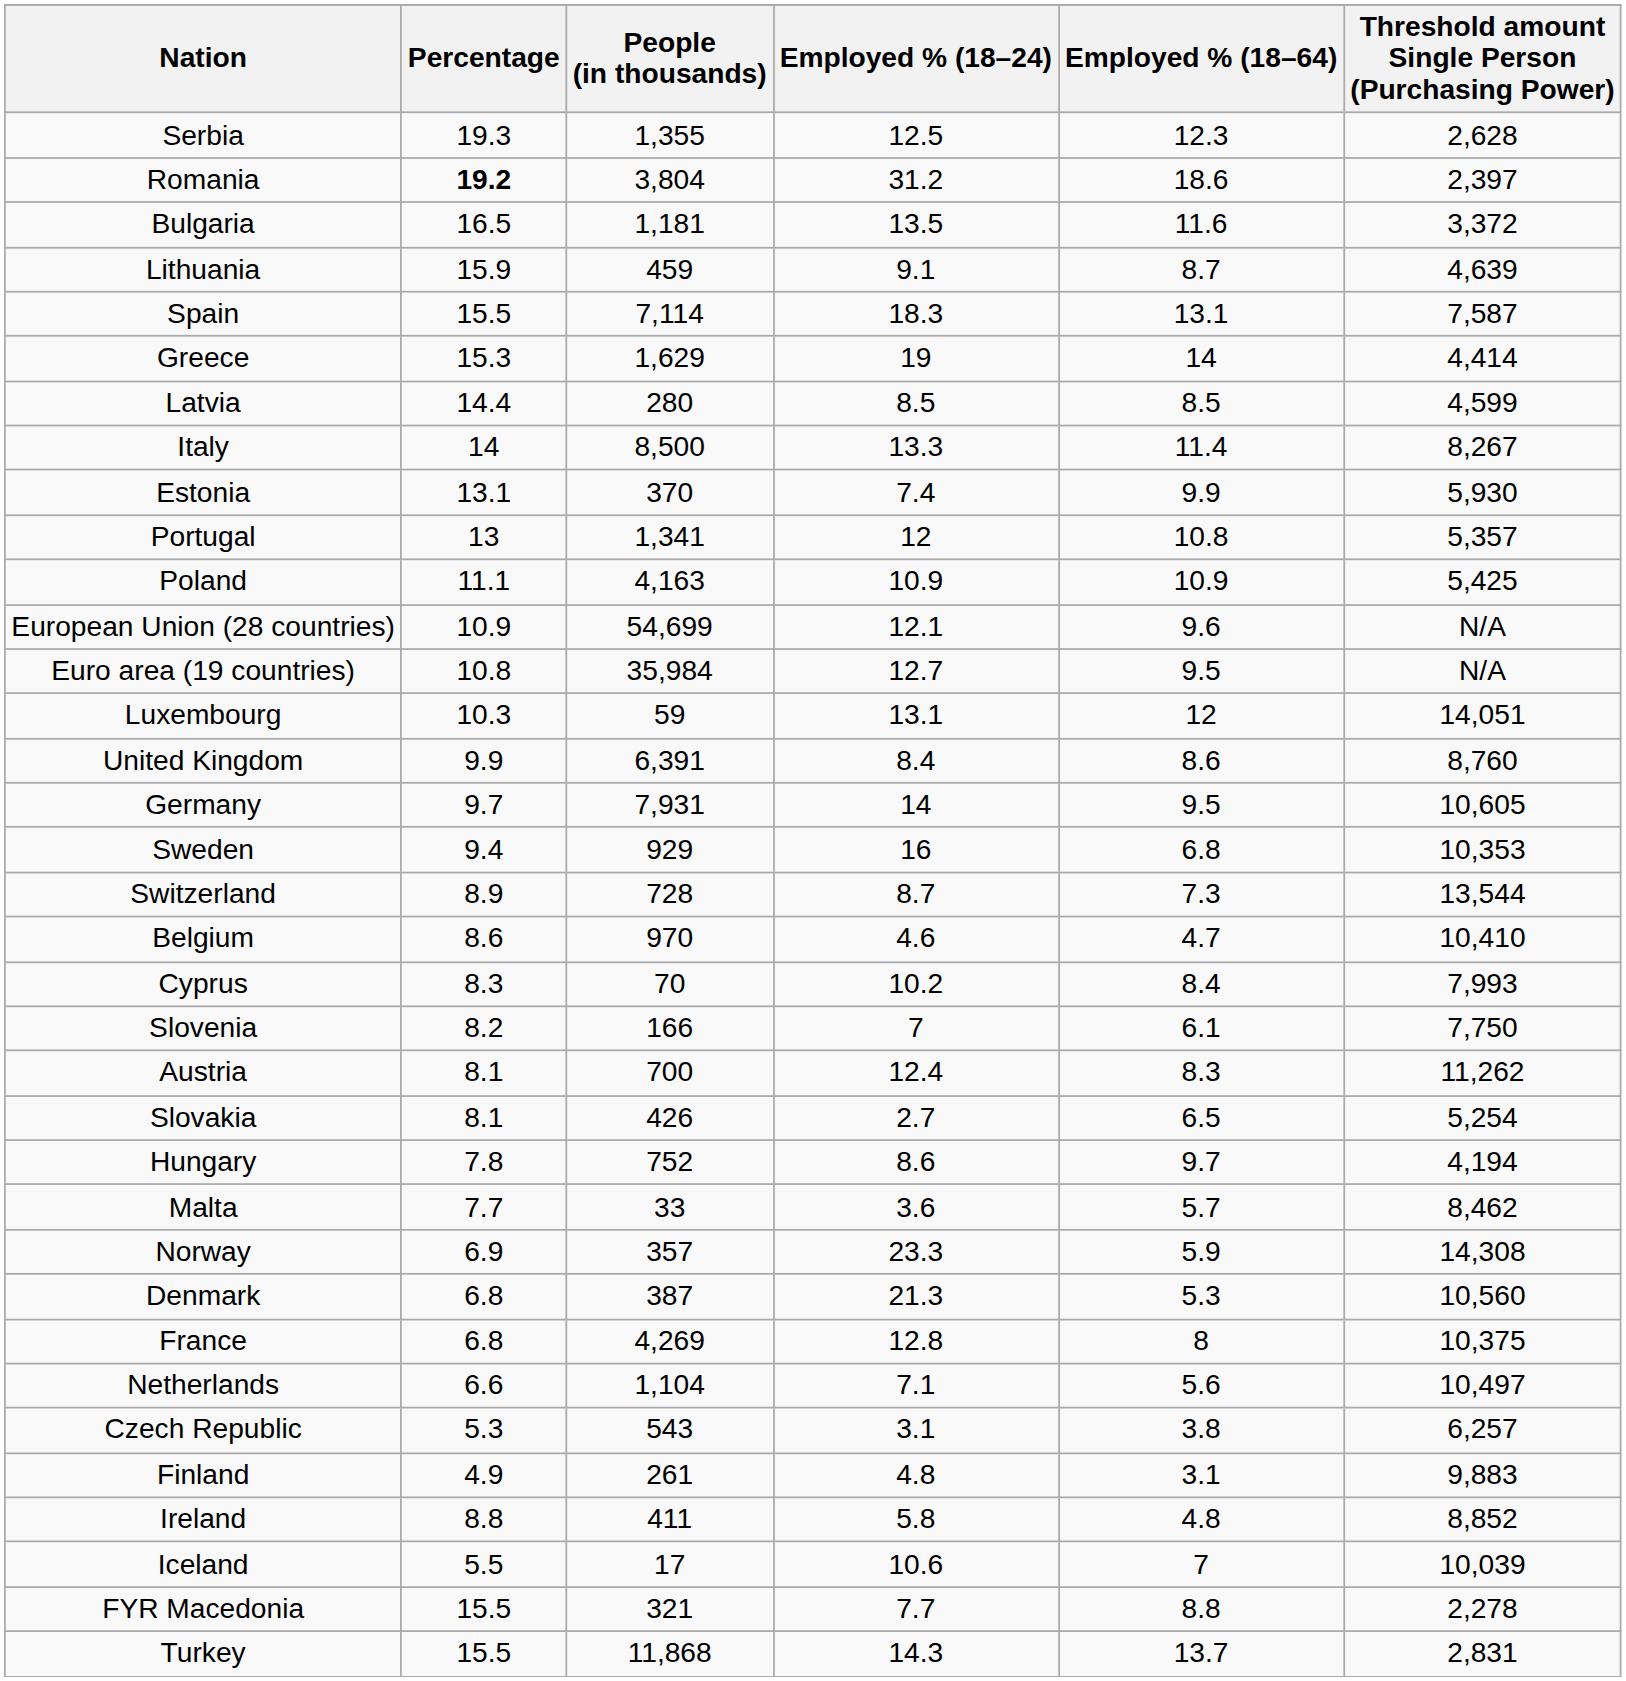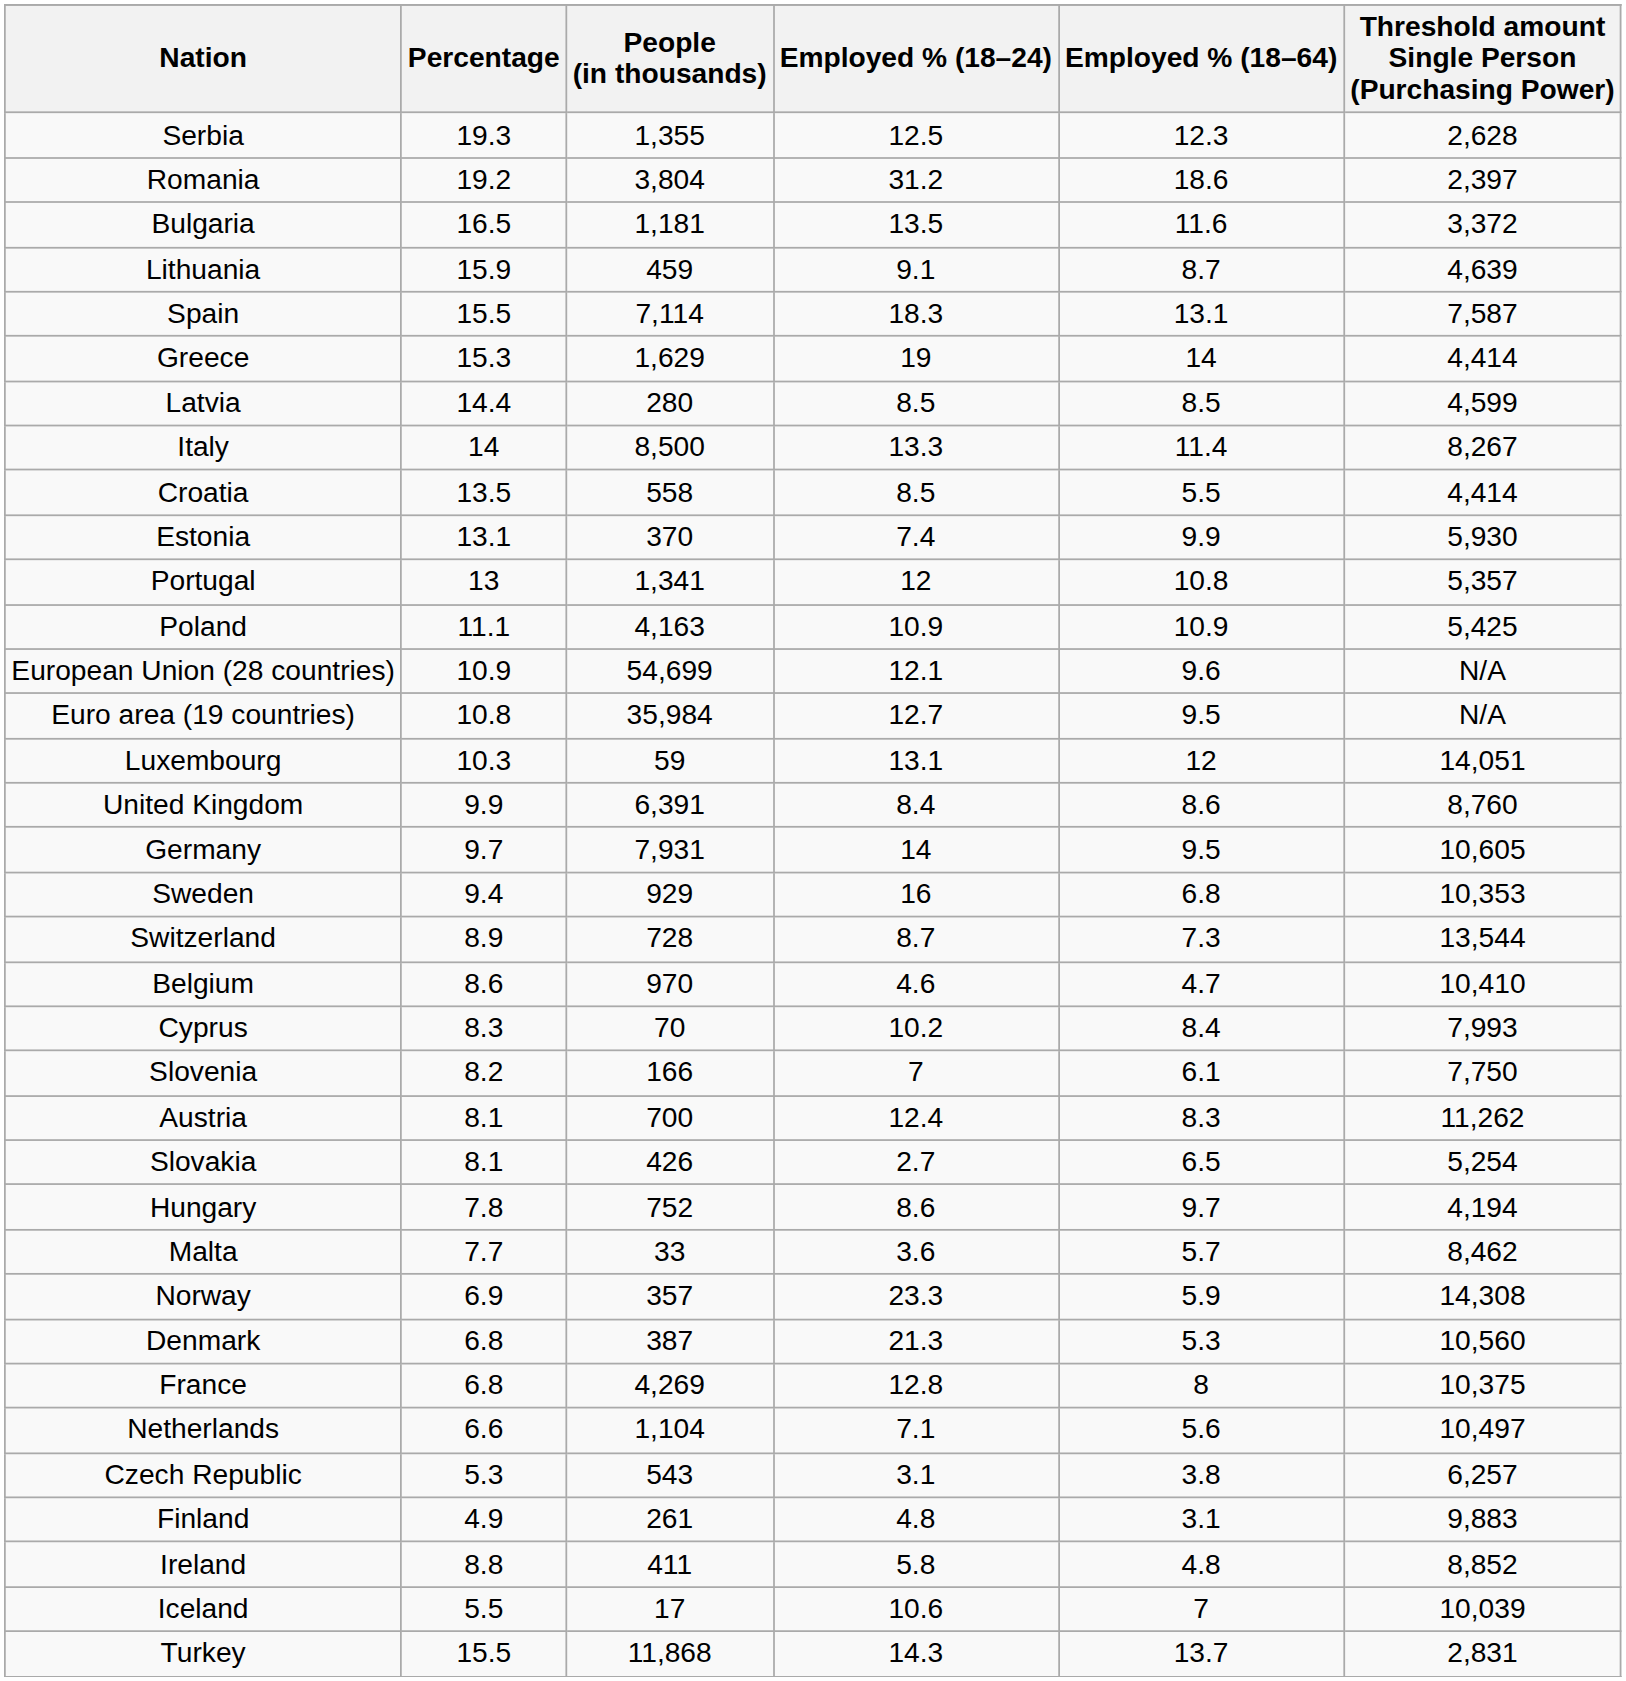 <table class="wikitable sortable collapsible collapsed" style="text-align: center;">
 <tr>
 </tr>
 <tr>
 <th>Nation</th>
 <th>Percentage</th>
 <th>People<br>(in thousands)</th>
 <th>Employed % (18–24)</th>
 <th>Employed % (18–64)</th>
 <th>Threshold amount<br>Single Person<br>(Purchasing Power)</th>
 </tr>
 <tr>
 <td>Serbia</td>
 <td>19.3</td>
 <td>1,355</td>
 <td>12.5</td>
 <td>12.3</td>
 <td>2,628</td>
 </tr>
 <tr>
 <td>Romania</td>
-<td><strong>19.2</strong></td>
+<td>19.2</td>
 <td>3,804</td>
 <td>31.2</td>
 <td>18.6</td>
 <td>2,397</td>
 </tr>
 <tr>
 <td>Bulgaria</td>
 <td>16.5</td>
 <td>1,181</td>
 <td>13.5</td>
 <td>11.6</td>
 <td>3,372</td>
 </tr>
 <tr>
 <td>Lithuania</td>
 <td>15.9</td>
 <td>459</td>
 <td>9.1</td>
 <td>8.7</td>
 <td>4,639</td>
 </tr>
 <tr>
 <td>Spain</td>
 <td>15.5</td>
 <td>7,114</td>
 <td>18.3</td>
 <td>13.1</td>
 <td>7,587</td>
 </tr>
 <tr>
 <td>Greece</td>
 <td>15.3</td>
 <td>1,629</td>
 <td>19</td>
 <td>14</td>
 <td>4,414</td>
 </tr>
 <tr>
 <td>Latvia</td>
 <td>14.4</td>
 <td>280</td>
 <td>8.5</td>
 <td>8.5</td>
 <td>4,599</td>
 </tr>
 <tr>
 <td>Italy</td>
 <td>14</td>
 <td>8,500</td>
 <td>13.3</td>
 <td>11.4</td>
 <td>8,267</td>
+</tr>
+<tr>
+<td>Croatia</td>
+<td>13.5</td>
+<td>558</td>
+<td>8.5</td>
+<td>5.5</td>
+<td>4,414</td>
 </tr>
 <tr>
 <td>Estonia</td>
 <td>13.1</td>
 <td>370</td>
 <td>7.4</td>
 <td>9.9</td>
 <td>5,930</td>
 </tr>
 <tr>
 <td>Portugal</td>
 <td>13</td>
 <td>1,341</td>
 <td>12</td>
 <td>10.8</td>
 <td>5,357</td>
 </tr>
 <tr>
 <td>Poland</td>
 <td>11.1</td>
 <td>4,163</td>
 <td>10.9</td>
 <td>10.9</td>
 <td>5,425</td>
 </tr>
 <tr>
 <td>European Union (28 countries)</td>
 <td>10.9</td>
 <td>54,699</td>
 <td>12.1</td>
 <td>9.6</td>
 <td>N/A</td>
 </tr>
 <tr>
 <td>Euro area (19 countries)</td>
 <td>10.8</td>
 <td>35,984</td>
 <td>12.7</td>
 <td>9.5</td>
 <td>N/A</td>
 </tr>
 <tr>
 <td>Luxembourg</td>
 <td>10.3</td>
 <td>59</td>
 <td>13.1</td>
 <td>12</td>
 <td>14,051</td>
 </tr>
 <tr>
 <td>United Kingdom</td>
 <td>9.9</td>
 <td>6,391</td>
 <td>8.4</td>
 <td>8.6</td>
 <td>8,760</td>
 </tr>
 <tr>
 <td>Germany</td>
 <td>9.7</td>
 <td>7,931</td>
 <td>14</td>
 <td>9.5</td>
 <td>10,605</td>
 </tr>
 <tr>
 <td>Sweden</td>
 <td>9.4</td>
 <td>929</td>
 <td>16</td>
 <td>6.8</td>
 <td>10,353</td>
 </tr>
 <tr>
 <td>Switzerland</td>
 <td>8.9</td>
 <td>728</td>
 <td>8.7</td>
 <td>7.3</td>
 <td>13,544</td>
 </tr>
 <tr>
 <td>Belgium</td>
 <td>8.6</td>
 <td>970</td>
 <td>4.6</td>
 <td>4.7</td>
 <td>10,410</td>
 </tr>
 <tr>
 <td>Cyprus</td>
 <td>8.3</td>
 <td>70</td>
 <td>10.2</td>
 <td>8.4</td>
 <td>7,993</td>
 </tr>
 <tr>
 <td>Slovenia</td>
 <td>8.2</td>
 <td>166</td>
 <td>7</td>
 <td>6.1</td>
 <td>7,750</td>
 </tr>
 <tr>
 <td>Austria</td>
 <td>8.1</td>
 <td>700</td>
 <td>12.4</td>
 <td>8.3</td>
 <td>11,262</td>
 </tr>
 <tr>
 <td>Slovakia</td>
 <td>8.1</td>
 <td>426</td>
 <td>2.7</td>
 <td>6.5</td>
 <td>5,254</td>
 </tr>
 <tr>
 <td>Hungary</td>
 <td>7.8</td>
 <td>752</td>
 <td>8.6</td>
 <td>9.7</td>
 <td>4,194</td>
 </tr>
 <tr>
 <td>Malta</td>
 <td>7.7</td>
 <td>33</td>
 <td>3.6</td>
 <td>5.7</td>
 <td>8,462</td>
 </tr>
 <tr>
 <td>Norway</td>
 <td>6.9</td>
 <td>357</td>
 <td>23.3</td>
 <td>5.9</td>
 <td>14,308</td>
 </tr>
 <tr>
 <td>Denmark</td>
 <td>6.8</td>
 <td>387</td>
 <td>21.3</td>
 <td>5.3</td>
 <td>10,560</td>
 </tr>
 <tr>
 <td>France</td>
 <td>6.8</td>
 <td>4,269</td>
 <td>12.8</td>
 <td>8</td>
 <td>10,375</td>
 </tr>
 <tr>
 <td>Netherlands</td>
 <td>6.6</td>
 <td>1,104</td>
 <td>7.1</td>
 <td>5.6</td>
 <td>10,497</td>
 </tr>
 <tr>
 <td>Czech Republic</td>
 <td>5.3</td>
 <td>543</td>
 <td>3.1</td>
 <td>3.8</td>
 <td>6,257</td>
 </tr>
 <tr>
 <td>Finland</td>
 <td>4.9</td>
 <td>261</td>
 <td>4.8</td>
 <td>3.1</td>
 <td>9,883</td>
 </tr>
 <tr>
 <td>Ireland</td>
 <td>8.8</td>
 <td>411</td>
 <td>5.8</td>
 <td>4.8</td>
 <td>8,852</td>
 </tr>
 <tr>
 <td>Iceland</td>
 <td>5.5</td>
 <td>17</td>
 <td>10.6</td>
 <td>7</td>
 <td>10,039</td>
 </tr>
 <tr>
-<td>FYR Macedonia</td>
-<td>15.5</td>
-<td>321</td>
-<td>7.7</td>
-<td>8.8</td>
-<td>2,278</td>
-</tr>
-<tr>
 <td>Turkey</td>
 <td>15.5</td>
 <td>11,868</td>
 <td>14.3</td>
 <td>13.7</td>
 <td>2,831</td>
 </tr>
 <tr>
 </tr>
 </table>
